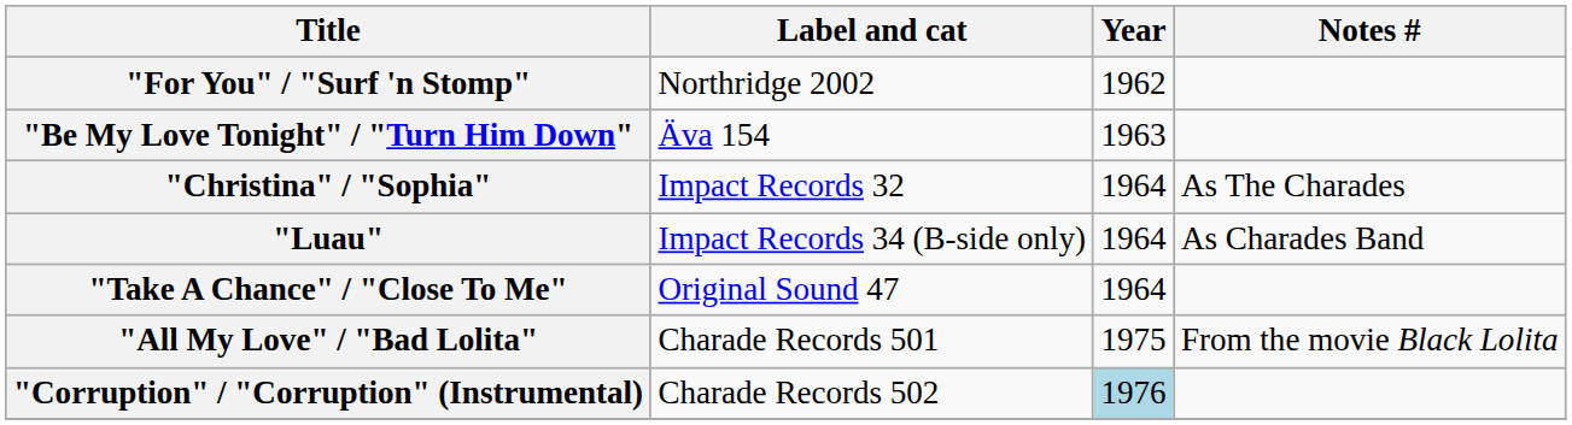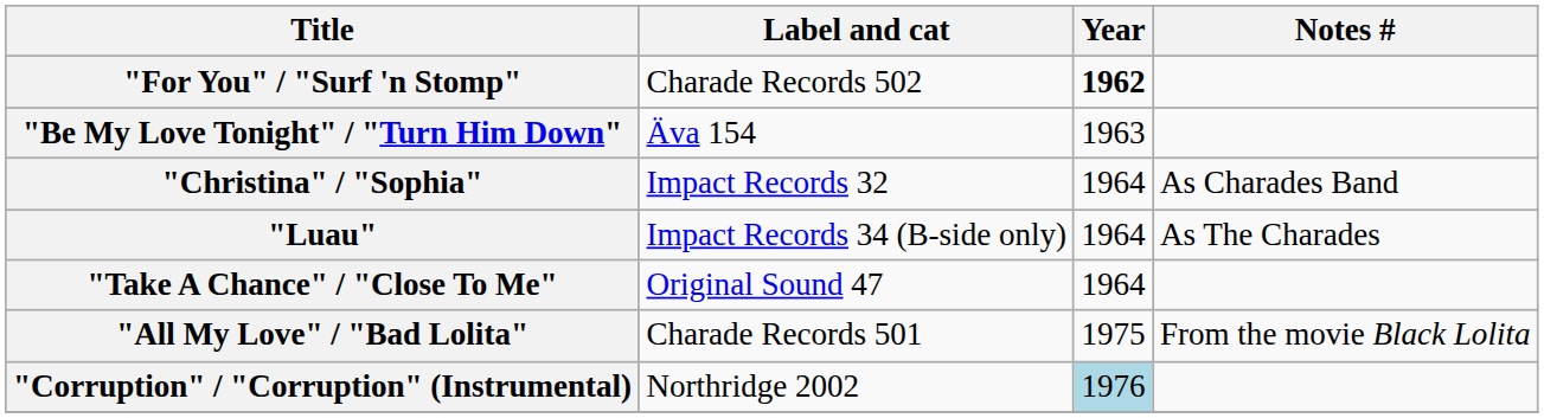 <table class="wikitable plainrowheaders sortable">
 <tr>
 <th scope="col">Title</th>
 <th scope="col">Label and cat</th>
 <th scope="col">Year</th>
 <th scope="col" class="unsortable">Notes #</th>
 </tr>
 <tr>
 <th scope="row">"For You" /  "Surf 'n Stomp"</th>
-<td>Northridge 2002</td>
-<td>1962</td>
+<td>Charade Records 502</td>
+<td><strong>1962</strong></td>
 <td></td>
 </tr>
 <tr>
 <th scope="row">"Be My Love Tonight" / "<a href='#'>Turn Him Down</a>"</th>
 <td><a href='#'>Äva</a> 154</td>
 <td>1963</td>
 <td></td>
 </tr>
 <tr>
 <th scope="row">"Christina" / "Sophia"</th>
 <td><a href='#'>Impact Records</a> 32</td>
 <td>1964</td>
-<td>As The Charades</td>
+<td>As Charades Band</td>
 </tr>
 <tr>
 <th scope="row">"Luau"</th>
 <td><a href='#'>Impact Records</a> 34 (B-side only)</td>
 <td>1964</td>
-<td>As Charades Band</td>
+<td>As The Charades</td>
 </tr>
 <tr>
 <th scope="row">"Take A Chance" / "Close To Me"</th>
 <td><a href='#'>Original Sound</a> 47</td>
 <td>1964</td>
 <td></td>
 </tr>
 <tr>
 <th scope="row">"All My Love" / "Bad Lolita"</th>
 <td>Charade Records 501</td>
 <td>1975</td>
 <td>From the movie <em>Black Lolita</em> </td>
 </tr>
 <tr>
 <th scope="row">"Corruption" / "Corruption" (Instrumental)</th>
-<td>Charade Records 502</td>
+<td>Northridge 2002</td>
 <td style="background: lightblue;">1976</td>
 <td></td>
 </tr>
 <tr>
 </tr>
 </table>
